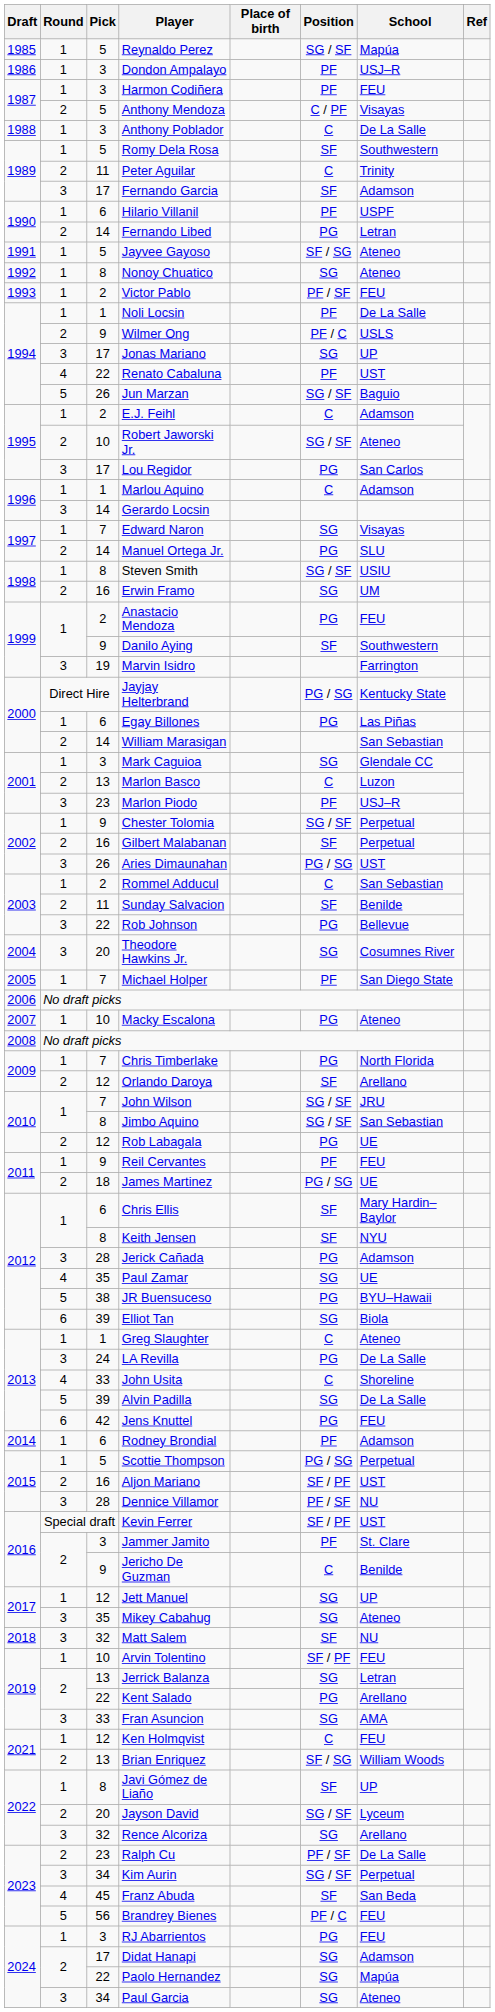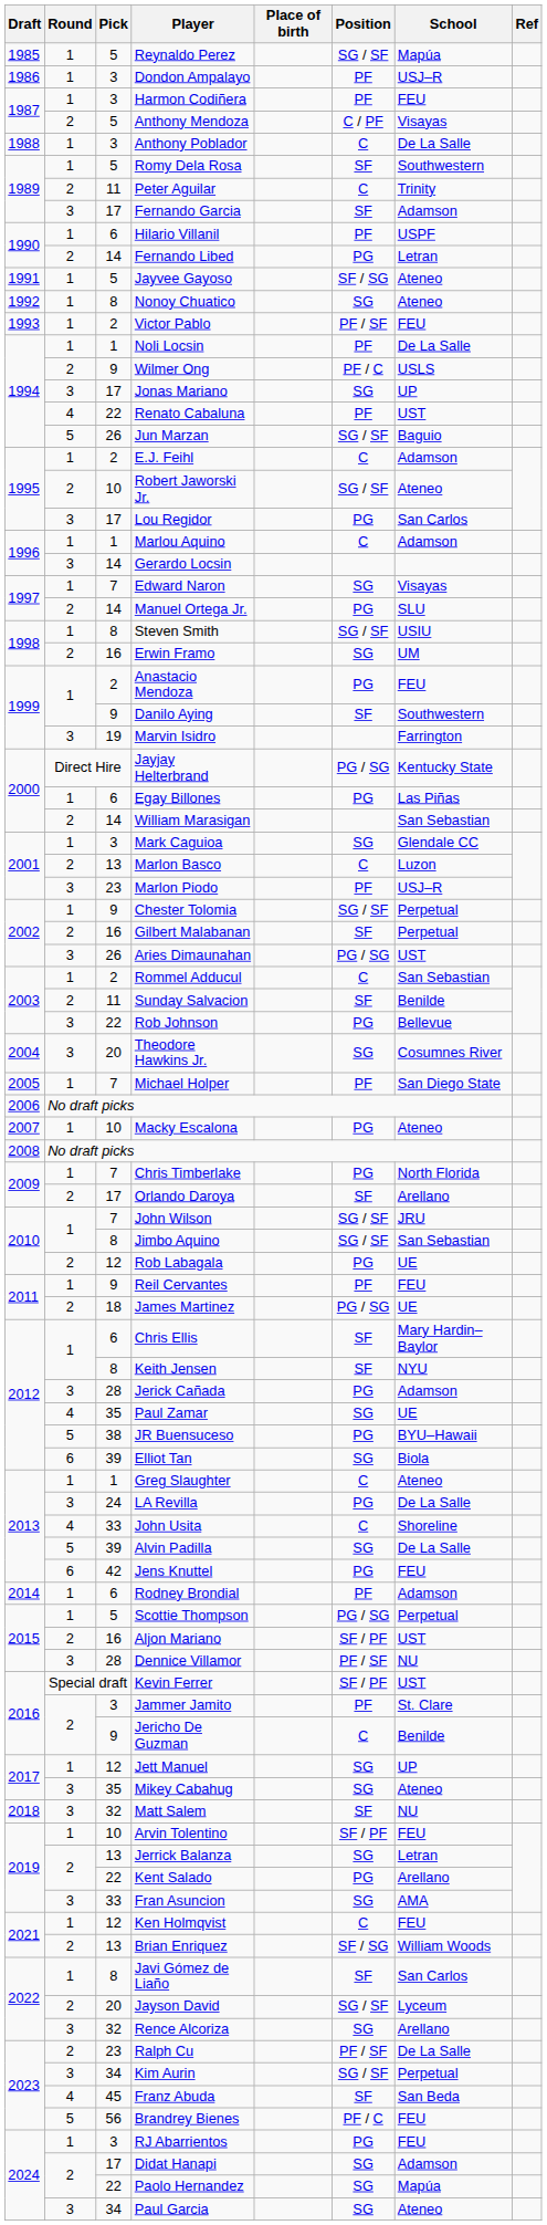 <table class=wikitable>
 <tr>
 <th>Draft</th>
 <th>Round</th>
 <th>Pick</th>
 <th>Player</th>
 <th>Place of birth</th>
 <th>Position</th>
 <th>School</th>
 <th>Ref</th>
 </tr>
 <tr>
 <td><a href='#'>1985</a></td>
 <td align=center>1</td>
 <td align=center>5</td>
 <td><a href='#'>Reynaldo Perez</a></td>
 <td></td>
 <td align=center><a href='#'>SG</a> / <a href='#'>SF</a></td>
 <td><a href='#'>Mapúa</a></td>
 <td></td>
 </tr>
 <tr>
 <td><a href='#'>1986</a></td>
 <td align=center>1</td>
 <td align=center>3</td>
 <td><a href='#'>Dondon Ampalayo</a></td>
 <td></td>
 <td align=center><a href='#'>PF</a></td>
 <td><a href='#'>USJ–R</a></td>
 <td></td>
 </tr>
 <tr>
 <td rowspan="2"><a href='#'>1987</a></td>
 <td align="center">1</td>
 <td align="center">3</td>
 <td><a href='#'>Harmon Codiñera</a></td>
 <td></td>
 <td align="center"><a href='#'>PF</a></td>
 <td><a href='#'>FEU</a></td>
 <td></td>
 </tr>
 <tr>
 <td align="center">2</td>
 <td align="center">5</td>
 <td><a href='#'>Anthony Mendoza</a></td>
 <td></td>
 <td align="center"><a href='#'>C</a> / <a href='#'>PF</a></td>
 <td><a href='#'>Visayas</a></td>
 <td></td>
 </tr>
 <tr>
 <td><a href='#'>1988</a></td>
 <td align=center>1</td>
 <td align=center>3</td>
 <td><a href='#'>Anthony Poblador</a></td>
 <td></td>
 <td align=center><a href='#'>C</a></td>
 <td><a href='#'>De La Salle</a></td>
 <td></td>
 </tr>
 <tr>
 <td rowspan="3"><a href='#'>1989</a></td>
 <td align=center>1</td>
 <td align=center>5</td>
 <td><a href='#'>Romy Dela Rosa</a></td>
 <td></td>
 <td align=center><a href='#'>SF</a></td>
 <td><a href='#'>Southwestern</a></td>
 <td></td>
 </tr>
 <tr>
 <td align=center>2</td>
 <td align=center>11</td>
 <td><a href='#'>Peter Aguilar</a></td>
 <td></td>
 <td align=center><a href='#'>C</a></td>
 <td><a href='#'>Trinity</a></td>
 <td></td>
 </tr>
 <tr>
 <td align=center>3</td>
 <td align=center>17</td>
 <td><a href='#'>Fernando Garcia</a></td>
 <td></td>
 <td align=center><a href='#'>SF</a></td>
 <td><a href='#'>Adamson</a></td>
 <td></td>
 </tr>
 <tr>
 <td rowspan="2"><a href='#'>1990</a></td>
 <td align="center">1</td>
 <td align="center">6</td>
 <td><a href='#'>Hilario Villanil</a></td>
 <td></td>
 <td align="center"><a href='#'>PF</a></td>
 <td><a href='#'>USPF</a></td>
 <td></td>
 </tr>
 <tr>
 <td align="center">2</td>
 <td align="center">14</td>
 <td><a href='#'>Fernando Libed</a></td>
 <td></td>
 <td align="center"><a href='#'>PG</a></td>
 <td><a href='#'>Letran</a></td>
 <td></td>
 </tr>
 <tr>
 <td><a href='#'>1991</a></td>
 <td align="center">1</td>
 <td align="center">5</td>
 <td><a href='#'>Jayvee Gayoso</a></td>
 <td></td>
 <td align="center"><a href='#'>SF</a> / <a href='#'>SG</a></td>
 <td><a href='#'>Ateneo</a></td>
 <td></td>
 </tr>
 <tr>
 <td><a href='#'>1992</a></td>
 <td align="center">1</td>
 <td align="center">8</td>
 <td><a href='#'>Nonoy Chuatico</a></td>
 <td></td>
 <td align="center"><a href='#'>SG</a></td>
 <td><a href='#'>Ateneo</a></td>
 <td></td>
 </tr>
 <tr>
 <td><a href='#'>1993</a></td>
 <td align="center">1</td>
 <td align="center">2</td>
 <td><a href='#'>Victor Pablo</a></td>
 <td></td>
 <td align="center"><a href='#'>PF</a> / <a href='#'>SF</a></td>
 <td><a href='#'>FEU</a></td>
 <td></td>
 </tr>
 <tr>
 <td rowspan="5"><a href='#'>1994</a></td>
 <td align="center">1</td>
 <td align="center">1</td>
 <td><a href='#'>Noli Locsin</a></td>
 <td></td>
 <td align="center"><a href='#'>PF</a></td>
 <td><a href='#'>De La Salle</a></td>
 <td></td>
 </tr>
 <tr>
 <td align="center">2</td>
 <td align="center">9</td>
 <td><a href='#'>Wilmer Ong</a></td>
 <td></td>
 <td align="center"><a href='#'>PF</a> / <a href='#'>C</a></td>
 <td><a href='#'>USLS</a></td>
 <td></td>
 </tr>
 <tr>
 <td align="center">3</td>
 <td align="center">17</td>
 <td><a href='#'>Jonas Mariano</a></td>
 <td></td>
 <td align="center"><a href='#'>SG</a></td>
 <td><a href='#'>UP</a></td>
 <td></td>
 </tr>
 <tr>
 <td align="center">4</td>
 <td align="center">22</td>
 <td><a href='#'>Renato Cabaluna</a></td>
 <td></td>
 <td align="center"><a href='#'>PF</a></td>
 <td><a href='#'>UST</a></td>
 <td></td>
 </tr>
 <tr>
 <td align="center">5</td>
 <td align="center">26</td>
 <td><a href='#'>Jun Marzan</a></td>
 <td></td>
 <td align="center"><a href='#'>SG</a> / <a href='#'>SF</a></td>
 <td><a href='#'>Baguio</a></td>
 <td></td>
 </tr>
 <tr>
 <td rowspan="3"><a href='#'>1995</a></td>
 <td align="center">1</td>
 <td align="center">2</td>
 <td><a href='#'>E.J. Feihl</a></td>
 <td></td>
 <td align="center"><a href='#'>C</a></td>
 <td><a href='#'>Adamson</a></td>
 <td rowspan="3"></td>
 </tr>
 <tr>
 <td align="center">2</td>
 <td align="center">10</td>
 <td><a href='#'>Robert Jaworski Jr.</a></td>
 <td></td>
 <td align="center"><a href='#'>SG</a> / <a href='#'>SF</a></td>
 <td><a href='#'>Ateneo</a></td>
 </tr>
 <tr>
 <td align="center">3</td>
 <td align="center">17</td>
 <td><a href='#'>Lou Regidor</a></td>
 <td></td>
 <td align="center"><a href='#'>PG</a></td>
 <td><a href='#'>San Carlos</a></td>
 </tr>
 <tr>
 <td rowspan="2"><a href='#'>1996</a></td>
 <td align="center">1</td>
 <td align="center">1</td>
 <td><a href='#'>Marlou Aquino</a></td>
 <td></td>
 <td align="center"><a href='#'>C</a></td>
 <td><a href='#'>Adamson</a></td>
 <td></td>
 </tr>
 <tr>
 <td align="center">3</td>
 <td align="center">14</td>
 <td><a href='#'>Gerardo Locsin</a></td>
 <td></td>
 <td align="center"></td>
 <td></td>
 <td></td>
 </tr>
 <tr>
 <td rowspan="2"><a href='#'>1997</a></td>
 <td align="center">1</td>
 <td align="center">7</td>
 <td><a href='#'>Edward Naron</a></td>
 <td></td>
 <td align="center"><a href='#'>SG</a></td>
 <td><a href='#'>Visayas</a></td>
 <td></td>
 </tr>
 <tr>
 <td align="center">2</td>
 <td align="center">14</td>
 <td><a href='#'>Manuel Ortega Jr.</a></td>
 <td></td>
 <td align="center"><a href='#'>PG</a></td>
 <td><a href='#'>SLU</a></td>
 <td></td>
 </tr>
 <tr>
 <td rowspan="2"><a href='#'>1998</a></td>
 <td align="center">1</td>
 <td align="center">8</td>
 <td>Steven Smith</td>
 <td></td>
 <td align="center"><a href='#'>SG</a> / <a href='#'>SF</a></td>
 <td><a href='#'>USIU</a></td>
 <td></td>
 </tr>
 <tr>
 <td align="center">2</td>
 <td align="center">16</td>
 <td><a href='#'>Erwin Framo</a></td>
 <td></td>
 <td align="center"><a href='#'>SG</a></td>
 <td><a href='#'>UM</a></td>
 <td></td>
 </tr>
 <tr>
 <td rowspan="3"><a href='#'>1999</a></td>
 <td rowspan="2" align="center">1</td>
 <td align="center">2</td>
 <td><a href='#'>Anastacio Mendoza</a></td>
 <td></td>
 <td align="center"><a href='#'>PG</a></td>
 <td><a href='#'>FEU</a></td>
 <td></td>
 </tr>
 <tr>
 <td align="center">9</td>
 <td><a href='#'>Danilo Aying</a></td>
 <td></td>
 <td align="center"><a href='#'>SF</a></td>
 <td><a href='#'>Southwestern</a></td>
 <td></td>
 </tr>
 <tr>
 <td align="center">3</td>
 <td align="center">19</td>
 <td><a href='#'>Marvin Isidro</a></td>
 <td></td>
 <td align="center"></td>
 <td><a href='#'>Farrington</a></td>
 <td></td>
 </tr>
 <tr>
 <td rowspan="3"><a href='#'>2000</a></td>
 <td colspan="2" align="center">Direct Hire</td>
 <td><a href='#'>Jayjay Helterbrand</a></td>
 <td></td>
 <td align="center"><a href='#'>PG</a> / <a href='#'>SG</a></td>
 <td><a href='#'>Kentucky State</a></td>
 </tr>
 <tr>
 <td align="center">1</td>
 <td align="center">6</td>
 <td><a href='#'>Egay Billones</a></td>
 <td></td>
 <td align="center"><a href='#'>PG</a></td>
 <td><a href='#'>Las Piñas</a></td>
 <td></td>
 </tr>
 <tr>
 <td align="center">2</td>
 <td align="center">14</td>
 <td><a href='#'>William Marasigan</a></td>
 <td></td>
 <td align="center"></td>
 <td><a href='#'>San Sebastian</a></td>
 <td></td>
 </tr>
 <tr>
 <td rowspan="3"><a href='#'>2001</a></td>
 <td align="center">1</td>
 <td align="center">3</td>
 <td><a href='#'>Mark Caguioa</a></td>
 <td></td>
 <td align="center"><a href='#'>SG</a></td>
 <td><a href='#'>Glendale CC</a></td>
 <td rowspan="3"></td>
 </tr>
 <tr>
 <td align="center">2</td>
 <td align="center">13</td>
 <td><a href='#'>Marlon Basco</a></td>
 <td></td>
 <td align="center"><a href='#'>C</a></td>
 <td><a href='#'>Luzon</a></td>
 </tr>
 <tr>
 <td align="center">3</td>
 <td align="center">23</td>
 <td><a href='#'>Marlon Piodo</a></td>
 <td></td>
 <td align="center"><a href='#'>PF</a></td>
 <td><a href='#'>USJ–R</a></td>
 </tr>
 <tr>
 <td rowspan="3"><a href='#'>2002</a></td>
 <td align="center">1</td>
 <td align="center">9</td>
 <td><a href='#'>Chester Tolomia</a></td>
 <td></td>
 <td align="center"><a href='#'>SG</a> / <a href='#'>SF</a></td>
 <td><a href='#'>Perpetual</a></td>
 <td></td>
 </tr>
 <tr>
 <td align="center">2</td>
 <td align="center">16</td>
 <td><a href='#'>Gilbert Malabanan</a></td>
 <td></td>
 <td align="center"><a href='#'>SF</a></td>
 <td><a href='#'>Perpetual</a></td>
 <td></td>
 </tr>
 <tr>
 <td align="center">3</td>
 <td align="center">26</td>
 <td><a href='#'>Aries Dimaunahan</a></td>
 <td></td>
 <td align="center"><a href='#'>PG</a> / <a href='#'>SG</a></td>
 <td><a href='#'>UST</a></td>
 <td></td>
 </tr>
 <tr>
 <td rowspan="3"><a href='#'>2003</a></td>
 <td align="center">1</td>
 <td align="center">2</td>
 <td><a href='#'>Rommel Adducul</a></td>
 <td></td>
 <td align="center"><a href='#'>C</a></td>
 <td><a href='#'>San Sebastian</a></td>
 <td rowspan="3"></td>
 </tr>
 <tr>
 <td align="center">2</td>
 <td align="center">11</td>
 <td><a href='#'>Sunday Salvacion</a></td>
 <td></td>
 <td align="center"><a href='#'>SF</a></td>
 <td><a href='#'>Benilde</a></td>
 </tr>
 <tr>
 <td align="center">3</td>
 <td align="center">22</td>
 <td><a href='#'>Rob Johnson</a></td>
 <td></td>
 <td align="center"><a href='#'>PG</a></td>
 <td><a href='#'>Bellevue</a></td>
 </tr>
 <tr>
 <td><a href='#'>2004</a></td>
 <td align="center">3</td>
 <td align="center">20</td>
 <td><a href='#'>Theodore Hawkins Jr.</a></td>
 <td></td>
 <td align="center"><a href='#'>SG</a></td>
 <td><a href='#'>Cosumnes River</a></td>
 <td></td>
 </tr>
 <tr>
 <td><a href='#'>2005</a></td>
 <td align="center">1</td>
 <td align="center">7</td>
 <td><a href='#'>Michael Holper</a></td>
 <td></td>
 <td align="center"><a href='#'>PF</a></td>
 <td><a href='#'>San Diego State</a></td>
 <td></td>
 </tr>
 <tr>
 <td><a href='#'>2006</a></td>
 <td colspan="6"><em>No draft picks</em></td>
 <td></td>
 </tr>
 <tr>
 <td><a href='#'>2007</a></td>
 <td align="center">1</td>
 <td align="center">10</td>
 <td><a href='#'>Macky Escalona</a></td>
 <td></td>
 <td align="center"><a href='#'>PG</a></td>
 <td><a href='#'>Ateneo</a></td>
 <td></td>
 </tr>
 <tr>
 <td><a href='#'>2008</a></td>
 <td colspan="6"><em>No draft picks</em></td>
 <td></td>
 </tr>
 <tr>
 <td rowspan="2"><a href='#'>2009</a></td>
 <td align="center">1</td>
 <td align="center">7</td>
 <td><a href='#'>Chris Timberlake</a></td>
 <td></td>
 <td align="center"><a href='#'>PG</a></td>
 <td><a href='#'>North Florida</a></td>
 <td></td>
 </tr>
 <tr>
 <td align="center">2</td>
-<td align="center">12</td>
+<td align="center">17</td>
 <td><a href='#'>Orlando Daroya</a></td>
 <td></td>
 <td align="center"><a href='#'>SF</a></td>
 <td><a href='#'>Arellano</a></td>
 <td></td>
 </tr>
 <tr>
 <td rowspan="3"><a href='#'>2010</a></td>
 <td rowspan="2" align="center">1</td>
 <td align="center">7</td>
 <td><a href='#'>John Wilson</a></td>
 <td></td>
 <td align="center"><a href='#'>SG</a> / <a href='#'>SF</a></td>
 <td><a href='#'>JRU</a></td>
 <td></td>
 </tr>
 <tr>
 <td align="center">8</td>
 <td><a href='#'>Jimbo Aquino</a></td>
 <td></td>
 <td align="center"><a href='#'>SG</a> / <a href='#'>SF</a></td>
 <td><a href='#'>San Sebastian</a></td>
 <td></td>
 </tr>
 <tr>
 <td align="center">2</td>
 <td align="center">12</td>
 <td><a href='#'>Rob Labagala</a></td>
 <td></td>
 <td align="center"><a href='#'>PG</a></td>
 <td><a href='#'>UE</a></td>
 <td></td>
 </tr>
 <tr>
 <td rowspan="2"><a href='#'>2011</a></td>
 <td align="center">1</td>
 <td align="center">9</td>
 <td><a href='#'>Reil Cervantes</a></td>
 <td></td>
 <td align="center"><a href='#'>PF</a></td>
 <td><a href='#'>FEU</a></td>
 <td></td>
 </tr>
 <tr>
 <td align="center">2</td>
 <td align="center">18</td>
 <td><a href='#'>James Martinez</a></td>
 <td></td>
 <td align="center"><a href='#'>PG</a> / <a href='#'>SG</a></td>
 <td><a href='#'>UE</a></td>
 <td></td>
 </tr>
 <tr>
 <td rowspan="6"><a href='#'>2012</a></td>
 <td rowspan="2" align="center">1</td>
 <td align="center">6</td>
 <td><a href='#'>Chris Ellis</a></td>
 <td></td>
 <td align="center"><a href='#'>SF</a></td>
 <td><a href='#'>Mary Hardin–Baylor</a></td>
 <td></td>
 </tr>
 <tr>
 <td align="center">8</td>
 <td><a href='#'>Keith Jensen</a></td>
 <td></td>
 <td align="center"><a href='#'>SF</a></td>
 <td><a href='#'>NYU</a></td>
 <td></td>
 </tr>
 <tr>
 <td align="center">3</td>
 <td align="center">28</td>
 <td><a href='#'>Jerick Cañada</a></td>
 <td></td>
 <td align="center"><a href='#'>PG</a></td>
 <td><a href='#'>Adamson</a></td>
 <td></td>
 </tr>
 <tr>
 <td align="center">4</td>
 <td align="center">35</td>
 <td><a href='#'>Paul Zamar</a></td>
 <td></td>
 <td align="center"><a href='#'>SG</a></td>
 <td><a href='#'>UE</a></td>
 <td></td>
 </tr>
 <tr>
 <td align="center">5</td>
 <td align="center">38</td>
 <td><a href='#'>JR Buensuceso</a></td>
 <td></td>
 <td align="center"><a href='#'>PG</a></td>
 <td><a href='#'>BYU–Hawaii</a></td>
 <td></td>
 </tr>
 <tr>
 <td align="center">6</td>
 <td align="center">39</td>
 <td><a href='#'>Elliot Tan</a></td>
 <td></td>
 <td align="center"><a href='#'>SG</a></td>
 <td><a href='#'>Biola</a></td>
 <td></td>
 </tr>
 <tr>
 <td rowspan="5"><a href='#'>2013</a></td>
 <td align="center">1</td>
 <td align="center">1</td>
 <td><a href='#'>Greg Slaughter</a></td>
 <td></td>
 <td align="center"><a href='#'>C</a></td>
 <td><a href='#'>Ateneo</a></td>
 <td></td>
 </tr>
 <tr>
 <td align="center">3</td>
 <td align="center">24</td>
 <td><a href='#'>LA Revilla</a></td>
 <td></td>
 <td align="center"><a href='#'>PG</a></td>
 <td><a href='#'>De La Salle</a></td>
 <td></td>
 </tr>
 <tr>
 <td align="center">4</td>
 <td align="center">33</td>
 <td><a href='#'>John Usita</a></td>
 <td></td>
 <td align="center"><a href='#'>C</a></td>
 <td><a href='#'>Shoreline</a></td>
 <td></td>
 </tr>
 <tr>
 <td align="center">5</td>
 <td align="center">39</td>
 <td><a href='#'>Alvin Padilla</a></td>
 <td></td>
 <td align="center"><a href='#'>SG</a></td>
 <td><a href='#'>De La Salle</a></td>
 <td></td>
 </tr>
 <tr>
 <td align="center">6</td>
 <td align="center">42</td>
 <td><a href='#'>Jens Knuttel</a></td>
 <td></td>
 <td align="center"><a href='#'>PG</a></td>
 <td><a href='#'>FEU</a></td>
 <td></td>
 </tr>
 <tr>
 <td><a href='#'>2014</a></td>
 <td align="center">1</td>
 <td align="center">6</td>
 <td><a href='#'>Rodney Brondial</a></td>
 <td></td>
 <td align="center"><a href='#'>PF</a></td>
 <td><a href='#'>Adamson</a></td>
 <td></td>
 </tr>
 <tr>
 <td rowspan="3"><a href='#'>2015</a></td>
 <td align="center">1</td>
 <td align="center">5</td>
 <td><a href='#'>Scottie Thompson</a></td>
 <td></td>
 <td align="center"><a href='#'>PG</a> / <a href='#'>SG</a></td>
 <td><a href='#'>Perpetual</a></td>
 <td></td>
 </tr>
 <tr>
 <td align="center">2</td>
 <td align="center">16</td>
 <td><a href='#'>Aljon Mariano</a></td>
 <td></td>
 <td align="center"><a href='#'>SF</a> / <a href='#'>PF</a></td>
 <td><a href='#'>UST</a></td>
 <td></td>
 </tr>
 <tr>
 <td align="center">3</td>
 <td align="center">28</td>
 <td><a href='#'>Dennice Villamor</a></td>
 <td></td>
 <td align="center"><a href='#'>PF</a> / <a href='#'>SF</a></td>
 <td><a href='#'>NU</a></td>
 <td></td>
 </tr>
 <tr>
 <td rowspan="3"><a href='#'>2016</a></td>
 <td colspan="2" align="center">Special draft</td>
 <td><a href='#'>Kevin Ferrer</a></td>
 <td></td>
 <td align="center"><a href='#'>SF</a> / <a href='#'>PF</a></td>
 <td><a href='#'>UST</a></td>
 <td></td>
 </tr>
 <tr>
 <td rowspan="2" align="center">2</td>
 <td align="center">3</td>
 <td><a href='#'>Jammer Jamito</a></td>
 <td></td>
 <td align="center"><a href='#'>PF</a></td>
 <td><a href='#'>St. Clare</a></td>
 <td></td>
 </tr>
 <tr>
 <td align="center">9</td>
 <td><a href='#'>Jericho De Guzman</a></td>
 <td></td>
 <td align="center"><a href='#'>C</a></td>
 <td><a href='#'>Benilde</a></td>
 <td></td>
 </tr>
 <tr>
 <td rowspan="2"><a href='#'>2017</a></td>
 <td align="center">1</td>
 <td align="center">12</td>
 <td><a href='#'>Jett Manuel</a></td>
 <td></td>
 <td align="center"><a href='#'>SG</a></td>
 <td><a href='#'>UP</a></td>
 <td></td>
 </tr>
 <tr>
 <td align="center">3</td>
 <td align="center">35</td>
 <td><a href='#'>Mikey Cabahug</a></td>
 <td></td>
 <td align="center"><a href='#'>SG</a></td>
 <td><a href='#'>Ateneo</a></td>
 <td></td>
 </tr>
 <tr>
 <td><a href='#'>2018</a></td>
 <td align="center">3</td>
 <td align="center">32</td>
 <td><a href='#'>Matt Salem</a></td>
 <td></td>
 <td align="center"><a href='#'>SF</a></td>
 <td><a href='#'>NU</a></td>
 <td></td>
 </tr>
 <tr>
 <td rowspan="4"><a href='#'>2019</a></td>
 <td align="center">1</td>
 <td align="center">10</td>
 <td><a href='#'>Arvin Tolentino</a></td>
 <td></td>
 <td align="center"><a href='#'>SF</a> / <a href='#'>PF</a></td>
 <td><a href='#'>FEU</a></td>
 <td rowspan="4"></td>
 </tr>
 <tr>
 <td rowspan="2" align="center">2</td>
 <td align="center">13</td>
 <td><a href='#'>Jerrick Balanza</a></td>
 <td></td>
 <td align="center"><a href='#'>SG</a></td>
 <td><a href='#'>Letran</a></td>
 </tr>
 <tr>
 <td align="center">22</td>
 <td><a href='#'>Kent Salado</a></td>
 <td></td>
 <td align="center"><a href='#'>PG</a></td>
 <td><a href='#'>Arellano</a></td>
 </tr>
 <tr>
 <td align="center">3</td>
 <td align="center">33</td>
 <td><a href='#'>Fran Asuncion</a></td>
 <td></td>
 <td align="center"><a href='#'>SG</a></td>
 <td><a href='#'>AMA</a></td>
 </tr>
 <tr>
 <td rowspan="2"><a href='#'>2021</a></td>
 <td align="center">1</td>
 <td align="center">12</td>
 <td><a href='#'>Ken Holmqvist</a></td>
 <td></td>
 <td align="center"><a href='#'>C</a></td>
 <td><a href='#'>FEU</a></td>
 <td></td>
 </tr>
 <tr>
 <td align="center">2</td>
 <td align="center">13</td>
 <td><a href='#'>Brian Enriquez</a></td>
 <td></td>
 <td align="center"><a href='#'>SF</a> / <a href='#'>SG</a></td>
 <td><a href='#'>William Woods</a></td>
 <td></td>
 </tr>
 <tr>
 <td rowspan="3"><a href='#'>2022</a></td>
 <td align="center">1</td>
 <td align="center">8</td>
 <td><a href='#'>Javi Gómez de Liaño</a></td>
 <td></td>
 <td align="center"><a href='#'>SF</a></td>
-<td><a href='#'>UP</a></td>
+<td><a href='#'>San Carlos</a></td>
 <td></td>
 </tr>
 <tr>
 <td align="center">2</td>
 <td align="center">20</td>
 <td><a href='#'>Jayson David</a></td>
 <td></td>
 <td align="center"><a href='#'>SG</a> / <a href='#'>SF</a></td>
 <td><a href='#'>Lyceum</a></td>
 <td></td>
 </tr>
 <tr>
 <td align="center">3</td>
 <td align="center">32</td>
 <td><a href='#'>Rence Alcoriza</a></td>
 <td></td>
 <td align="center"><a href='#'>SG</a></td>
 <td><a href='#'>Arellano</a></td>
 <td></td>
 </tr>
 <tr>
 <td rowspan="4"><a href='#'>2023</a></td>
 <td align="center">2</td>
 <td align="center">23</td>
 <td><a href='#'>Ralph Cu</a></td>
 <td></td>
 <td align="center"><a href='#'>PF</a> / <a href='#'>SF</a></td>
 <td><a href='#'>De La Salle</a></td>
 <td></td>
 </tr>
 <tr>
 <td align="center">3</td>
 <td align="center">34</td>
 <td><a href='#'>Kim Aurin</a></td>
 <td></td>
 <td align="center"><a href='#'>SG</a> / <a href='#'>SF</a></td>
 <td><a href='#'>Perpetual</a></td>
 <td></td>
 </tr>
 <tr>
 <td align="center">4</td>
 <td align="center">45</td>
 <td><a href='#'>Franz Abuda</a></td>
 <td></td>
 <td align="center"><a href='#'>SF</a></td>
 <td><a href='#'>San Beda</a></td>
 <td></td>
 </tr>
 <tr>
 <td align="center">5</td>
 <td align="center">56</td>
 <td><a href='#'>Brandrey Bienes</a></td>
 <td></td>
 <td align="center"><a href='#'>PF</a> / <a href='#'>C</a></td>
 <td><a href='#'>FEU</a></td>
 <td></td>
 </tr>
 <tr>
 <td rowspan="4"><a href='#'>2024</a></td>
 <td align="center">1</td>
 <td align="center">3</td>
 <td><a href='#'>RJ Abarrientos</a></td>
 <td></td>
 <td align="center"><a href='#'>PG</a></td>
 <td><a href='#'>FEU</a></td>
 <td></td>
 </tr>
 <tr>
 <td rowspan="2" align="center">2</td>
 <td align="center">17</td>
 <td><a href='#'>Didat Hanapi</a></td>
 <td></td>
 <td align="center"><a href='#'>SG</a></td>
 <td><a href='#'>Adamson</a></td>
 <td></td>
 </tr>
 <tr>
 <td align="center">22</td>
 <td><a href='#'>Paolo Hernandez</a></td>
 <td></td>
 <td align="center"><a href='#'>SG</a></td>
 <td><a href='#'>Mapúa</a></td>
 <td></td>
 </tr>
 <tr>
 <td align="center">3</td>
 <td align="center">34</td>
 <td><a href='#'>Paul Garcia</a></td>
 <td></td>
 <td align="center"><a href='#'>SG</a></td>
 <td><a href='#'>Ateneo</a></td>
 <td></td>
 </tr>
 </table>
